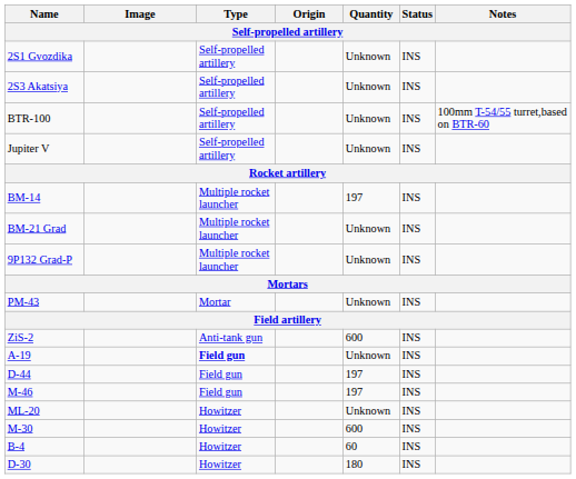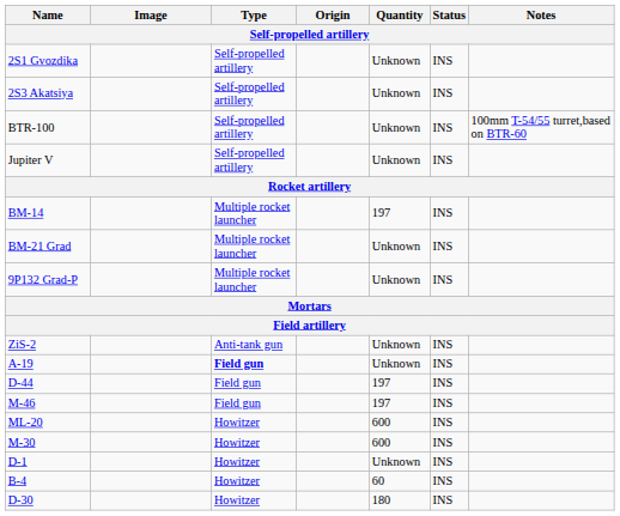 <table class="wikitable" style="width:90%;">
 <tr>
 <th width=14%>Name</th>
 <th width=20%>Image</th>
 <th width=14%>Type</th>
 <th width=12%>Origin</th>
 <th width=10%>Quantity</th>
 <th width=06%>Status</th>
 <th width=24%>Notes</th>
 </tr>
 <tr>
 <th colspan="7"><a href='#'>Self-propelled artillery</a></th>
 </tr>
 <tr>
 <td><a href='#'>2S1 Gvozdika</a></td>
 <td></td>
 <td><a href='#'>Self-propelled artillery</a></td>
 <td></td>
 <td>Unknown</td>
 <td>INS</td>
 <td></td>
 </tr>
 <tr>
 <td><a href='#'>2S3 Akatsiya</a></td>
 <td></td>
 <td><a href='#'>Self-propelled artillery</a></td>
 <td></td>
 <td>Unknown</td>
 <td>INS</td>
 <td></td>
 </tr>
 <tr>
 <td>BTR-100</td>
 <td></td>
 <td><a href='#'>Self-propelled artillery</a></td>
 <td></td>
 <td>Unknown</td>
 <td>INS</td>
 <td>100mm <a href='#'>T-54/55</a> turret,based on <a href='#'>BTR-60</a></td>
 </tr>
 <tr>
 <td>Jupiter V</td>
 <td></td>
 <td><a href='#'>Self-propelled artillery</a></td>
 <td></td>
 <td>Unknown</td>
 <td>INS</td>
 <td></td>
 </tr>
 <tr>
 <th colspan="7"><a href='#'>Rocket artillery</a></th>
 </tr>
 <tr>
 <td><a href='#'>BM-14</a></td>
 <td></td>
 <td><a href='#'>Multiple rocket launcher</a></td>
 <td></td>
 <td>197</td>
 <td>INS</td>
 <td></td>
 </tr>
 <tr>
 <td><a href='#'>BM-21 Grad</a></td>
 <td></td>
 <td><a href='#'>Multiple rocket launcher</a></td>
 <td></td>
 <td>Unknown</td>
 <td>INS</td>
 <td></td>
 </tr>
 <tr>
 <td><a href='#'>9P132 Grad-P</a></td>
 <td></td>
 <td><a href='#'>Multiple rocket launcher</a></td>
 <td></td>
 <td>Unknown</td>
 <td>INS</td>
 <td></td>
 </tr>
 <tr>
 <th colspan="7"><a href='#'>Mortars</a></th>
 </tr>
 <tr>
-<td><a href='#'>PM-43</a></td>
-<td></td>
-<td><a href='#'>Mortar</a></td>
-<td></td>
-<td>Unknown</td>
-<td>INS</td>
-<td></td>
-</tr>
-<tr>
 <th colspan="7"><a href='#'>Field artillery</a></th>
 </tr>
 <tr>
 <td><a href='#'>ZiS-2</a></td>
 <td></td>
 <td><a href='#'>Anti-tank gun</a></td>
 <td></td>
-<td>600</td>
+<td>Unknown</td>
 <td>INS</td>
 <td></td>
 </tr>
 <tr>
 <td><a href='#'>A-19</a></td>
 <td></td>
 <td><strong><a href='#'>Field gun</a></strong></td>
 <td></td>
 <td>Unknown</td>
 <td>INS</td>
 <td></td>
 </tr>
 <tr>
 <td><a href='#'>D-44</a></td>
 <td></td>
 <td><a href='#'>Field gun</a></td>
 <td></td>
 <td>197</td>
 <td>INS</td>
 <td></td>
 </tr>
 <tr>
 <td><a href='#'>M-46</a></td>
 <td></td>
 <td><a href='#'>Field gun</a></td>
 <td></td>
 <td>197</td>
 <td>INS</td>
 <td></td>
 </tr>
 <tr>
 <td><a href='#'>ML-20</a></td>
 <td></td>
 <td><a href='#'>Howitzer</a></td>
 <td></td>
-<td>Unknown</td>
+<td>600</td>
 <td>INS</td>
 <td></td>
 </tr>
 <tr>
 <td><a href='#'>M-30</a></td>
 <td></td>
 <td><a href='#'>Howitzer</a></td>
 <td></td>
 <td>600</td>
+<td>INS</td>
+<td></td>
+</tr>
+<tr>
+<td><a href='#'>D-1</a></td>
+<td></td>
+<td><a href='#'>Howitzer</a></td>
+<td></td>
+<td>Unknown</td>
 <td>INS</td>
 <td></td>
 </tr>
 <tr>
 <td><a href='#'>B-4</a></td>
 <td></td>
 <td><a href='#'>Howitzer</a></td>
 <td></td>
 <td>60</td>
 <td>INS</td>
 <td></td>
 </tr>
 <tr>
 <td><a href='#'>D-30</a></td>
 <td></td>
 <td><a href='#'>Howitzer</a></td>
 <td></td>
 <td>180</td>
 <td>INS</td>
 <td></td>
 </tr>
 </table>
